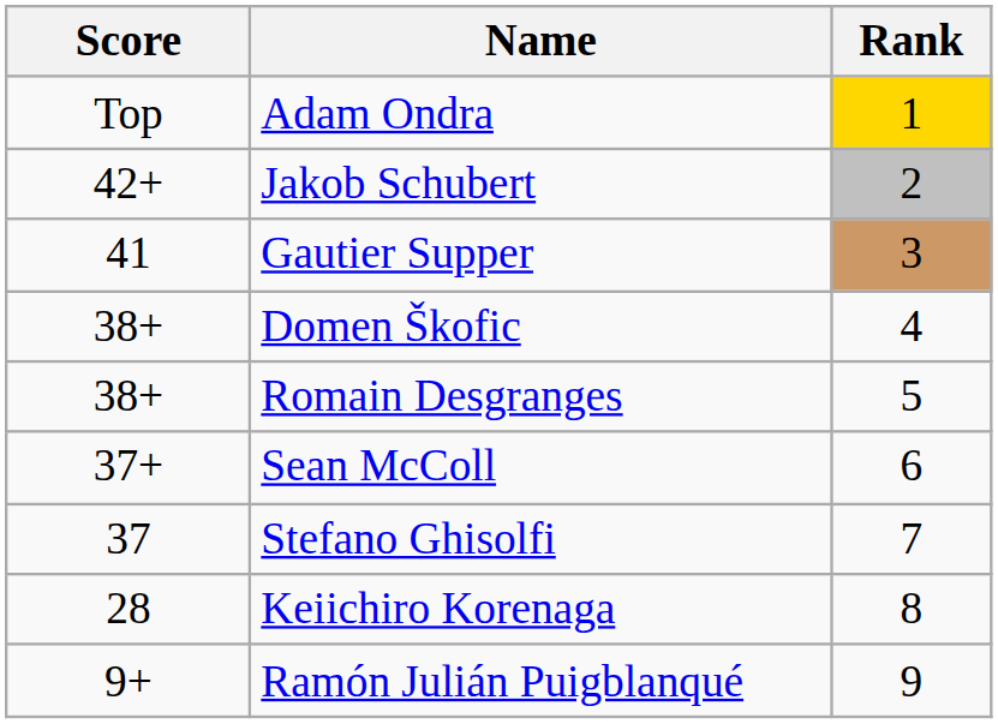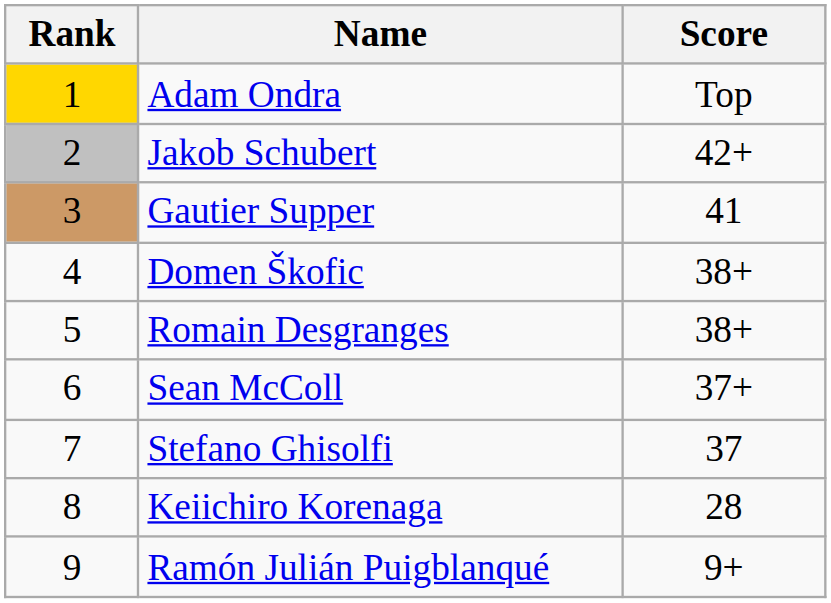 <table class="wikitable">
 <tr>
+<th width = "50">Rank</th>
+<th width = "200">Name</th>
 <th width = "80">Score</th>
-<th width = "200">Name</th>
-<th width = "50">Rank</th>
 </tr>
 <tr>
+<td align="center" style="background: gold">1</td>
+<td> <a href='#'>Adam Ondra</a></td>
 <td align="center">Top</td>
-<td> <a href='#'>Adam Ondra</a></td>
-<td align="center" style="background: gold">1</td>
 </tr>
 <tr>
+<td align="center" style="background: silver">2</td>
+<td> <a href='#'>Jakob Schubert</a></td>
 <td align="center">42+</td>
-<td> <a href='#'>Jakob Schubert</a></td>
-<td align="center" style="background: silver">2</td>
 </tr>
 <tr>
+<td align="center" style="background: #cc9966">3</td>
+<td> <a href='#'>Gautier Supper</a></td>
 <td align="center">41</td>
-<td> <a href='#'>Gautier Supper</a></td>
-<td align="center" style="background: #cc9966">3</td>
 </tr>
 <tr>
+<td align="center">4</td>
+<td> <a href='#'>Domen Škofic</a></td>
 <td align="center">38+</td>
-<td> <a href='#'>Domen Škofic</a></td>
-<td align="center">4</td>
 </tr>
 <tr>
+<td align="center">5</td>
+<td> <a href='#'>Romain Desgranges</a></td>
 <td align="center">38+</td>
-<td> <a href='#'>Romain Desgranges</a></td>
-<td align="center">5</td>
 </tr>
 <tr>
+<td align="center">6</td>
+<td> <a href='#'>Sean McColl</a></td>
 <td align="center">37+</td>
-<td> <a href='#'>Sean McColl</a></td>
-<td align="center">6</td>
 </tr>
 <tr>
+<td align="center">7</td>
+<td> <a href='#'>Stefano Ghisolfi</a></td>
 <td align="center">37</td>
-<td> <a href='#'>Stefano Ghisolfi</a></td>
-<td align="center">7</td>
 </tr>
 <tr>
+<td align="center">8</td>
+<td> <a href='#'>Keiichiro Korenaga</a></td>
 <td align="center">28</td>
-<td> <a href='#'>Keiichiro Korenaga</a></td>
-<td align="center">8</td>
 </tr>
 <tr>
+<td align="center">9</td>
+<td> <a href='#'>Ramón Julián Puigblanqué</a></td>
 <td align="center">9+</td>
-<td> <a href='#'>Ramón Julián Puigblanqué</a></td>
-<td align="center">9</td>
 </tr>
 </table>
